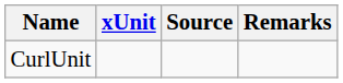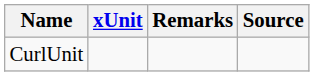 <table class="wikitable sortable">
 <tr>
 <th>Name</th>
 <th><a href='#'>xUnit</a></th>
+<th>Remarks</th>
 <th>Source</th>
-<th>Remarks</th>
 </tr>
 <tr>
 <td>CurlUnit</td>
 <td></td>
 <td></td>
 <td></td>
 </tr>
 </table>
